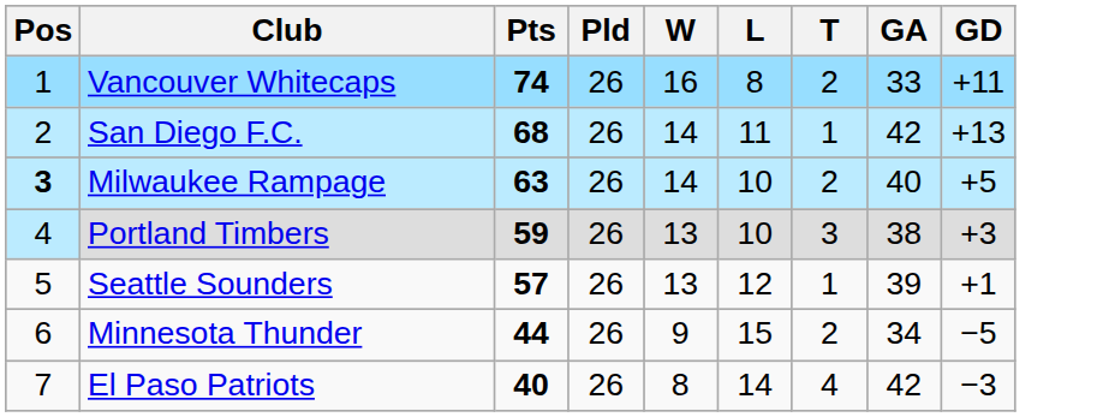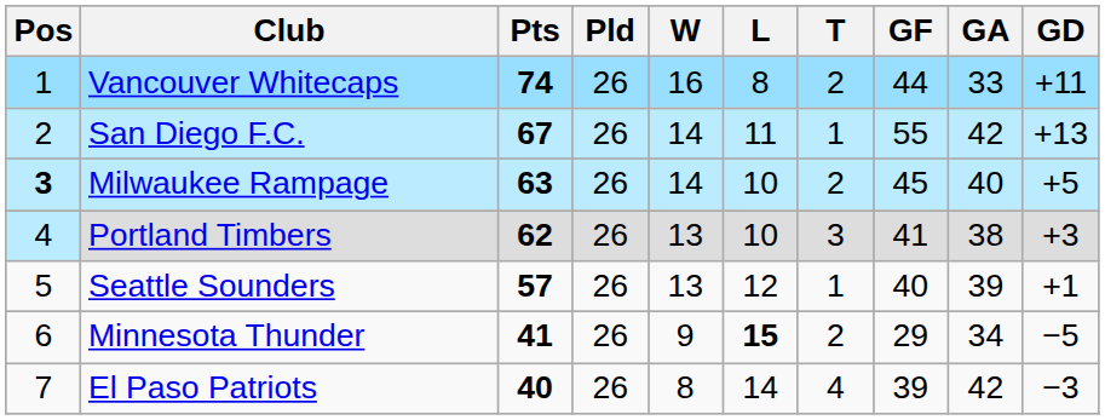 <table class="wikitable" style="text-align:center">
 <tr>
 <th width=30>Pos</th>
 <th width=200>Club</th>
 <th width=30>Pts</th>
 <th width=30>Pld</th>
 <th width=30>W</th>
 <th width=30>L</th>
 <th width=30>T</th>
+<th width=30>GF</th>
 <th width=30>GA</th>
 <th width=30>GD</th>
 </tr>
 <tr bgcolor=#97DEFF>
 <td>1</td>
 <td align="left"><a href='#'>Vancouver Whitecaps</a></td>
 <td><strong>74</strong></td>
 <td>26</td>
 <td>16</td>
 <td>8</td>
 <td>2</td>
+<td>44</td>
 <td>33</td>
 <td>+11</td>
 </tr>
 <tr bgcolor=#BBEBFF>
 <td>2</td>
 <td align="left"><a href='#'>San Diego F.C.</a></td>
-<td><strong>68</strong></td>
+<td><strong>67</strong></td>
 <td>26</td>
 <td>14</td>
 <td>11</td>
 <td>1</td>
+<td>55</td>
 <td>42</td>
 <td>+13</td>
 </tr>
 <tr bgcolor=#BBEBFF>
 <td><strong>3</strong></td>
 <td align="left"><a href='#'>Milwaukee Rampage</a></td>
 <td><strong>63</strong></td>
 <td>26</td>
 <td>14</td>
 <td>10</td>
 <td>2</td>
+<td>45</td>
 <td>40</td>
 <td>+5</td>
 </tr>
 <tr bgcolor=#DDDDDD>
 <td bgcolor=#BBEBFF>4</td>
 <td align="left"><a href='#'>Portland Timbers</a></td>
-<td><strong>59</strong></td>
+<td><strong>62</strong></td>
 <td>26</td>
 <td>13</td>
 <td>10</td>
 <td>3</td>
+<td>41</td>
 <td>38</td>
 <td>+3</td>
 </tr>
 <tr>
 <td>5</td>
 <td align="left"><a href='#'>Seattle Sounders</a></td>
 <td><strong>57</strong></td>
 <td>26</td>
 <td>13</td>
 <td>12</td>
 <td>1</td>
+<td>40</td>
 <td>39</td>
 <td>+1</td>
 </tr>
 <tr>
 <td>6</td>
 <td align="left"><a href='#'>Minnesota Thunder</a></td>
-<td><strong>44</strong></td>
+<td><strong>41</strong></td>
 <td>26</td>
 <td>9</td>
-<td>15</td>
+<td><strong>15</strong></td>
 <td>2</td>
+<td>29</td>
 <td>34</td>
 <td>−5</td>
 </tr>
 <tr>
 <td>7</td>
 <td align="left"><a href='#'>El Paso Patriots</a></td>
 <td><strong>40</strong></td>
 <td>26</td>
 <td>8</td>
 <td>14</td>
 <td>4</td>
+<td>39</td>
 <td>42</td>
 <td>−3</td>
 </tr>
 </table>
